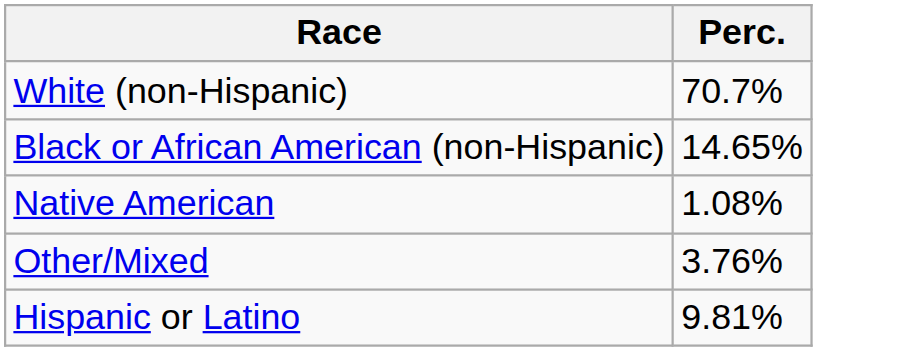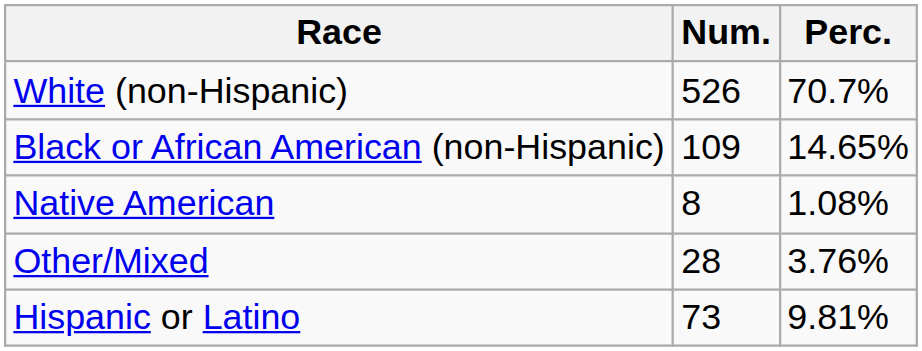 <table class="wikitable">
 <tr>
 <th>Race</th>
+<th>Num.</th>
 <th>Perc.</th>
 </tr>
 <tr>
 <td><a href='#'>White</a> (non-Hispanic)</td>
+<td>526</td>
 <td>70.7%</td>
 </tr>
 <tr>
 <td><a href='#'>Black or African American</a> (non-Hispanic)</td>
+<td>109</td>
 <td>14.65%</td>
 </tr>
 <tr>
 <td><a href='#'>Native American</a></td>
+<td>8</td>
 <td>1.08%</td>
 </tr>
 <tr>
 <td><a href='#'>Other/Mixed</a></td>
+<td>28</td>
 <td>3.76%</td>
 </tr>
 <tr>
 <td><a href='#'>Hispanic</a> or <a href='#'>Latino</a></td>
+<td>73</td>
 <td>9.81%</td>
 </tr>
 </table>
